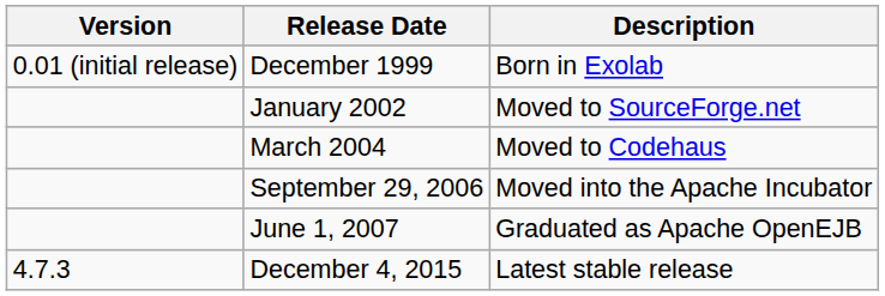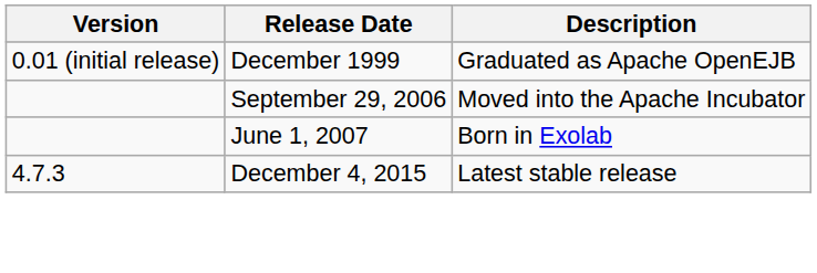 <table class="wikitable"  style="margin:auto; margin:0 0 0 2em; font-size:85%;">
 <tr>
 <th>Version</th>
 <th>Release Date</th>
 <th>Description</th>
 </tr>
 <tr>
 <td>0.01 (initial release)</td>
 <td>December 1999</td>
-<td>Born in <a href='#'>Exolab</a></td>
-</tr>
-<tr>
-<td></td>
-<td>January 2002</td>
-<td>Moved to <a href='#'>SourceForge.net</a></td>
-</tr>
-<tr>
-<td></td>
-<td>March 2004</td>
-<td>Moved to <a href='#'>Codehaus</a></td>
+<td>Graduated as Apache OpenEJB</td>
 </tr>
 <tr>
 <td></td>
 <td>September 29, 2006</td>
 <td>Moved into the Apache Incubator</td>
 </tr>
 <tr>
 <td></td>
 <td>June 1, 2007</td>
-<td>Graduated as Apache OpenEJB</td>
+<td>Born in <a href='#'>Exolab</a></td>
 </tr>
 <tr>
 <td>4.7.3</td>
 <td>December 4, 2015</td>
 <td>Latest stable release</td>
 </tr>
 </table>
